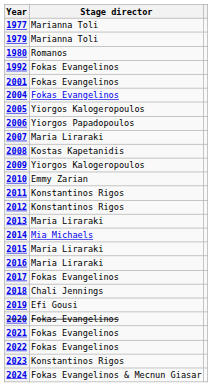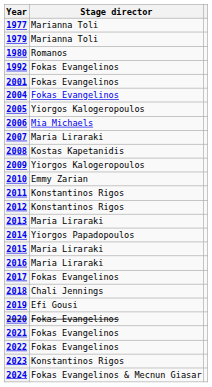 <table class="wikitable plainrowheaders">
 <tr>
 <th>Year</th>
 <th>Stage director</th>
 <th></th>
 </tr>
 <tr>
 <th scope="row"><a href='#'>1977</a></th>
 <td>Marianna Toli</td>
 <td></td>
 </tr>
 <tr>
 <th scope="row"><a href='#'>1979</a></th>
 <td>Marianna Toli</td>
 <td></td>
 </tr>
 <tr>
 <th scope="row"><a href='#'>1980</a></th>
 <td>Romanos</td>
 <td></td>
 </tr>
 <tr>
 <th scope="row"><a href='#'>1992</a></th>
 <td>Fokas Evangelinos</td>
 <td></td>
 </tr>
 <tr>
 <th scope="row"><a href='#'>2001</a></th>
 <td>Fokas Evangelinos</td>
 <td></td>
 </tr>
 <tr>
 <th scope="row"><a href='#'>2004</a></th>
 <td><a href='#'>Fokas Evangelinos</a></td>
 <td></td>
 </tr>
 <tr>
 <th scope="row"><a href='#'>2005</a></th>
 <td>Yiorgos Kalogeropoulos</td>
 <td></td>
 </tr>
 <tr>
 <th scope="row"><a href='#'>2006</a></th>
-<td>Yiorgos Papadopoulos</td>
+<td><a href='#'>Mia Michaels</a></td>
 <td></td>
 </tr>
 <tr>
 <th scope="row"><a href='#'>2007</a></th>
 <td>Maria Liraraki</td>
 <td></td>
 </tr>
 <tr>
 <th scope="row"><a href='#'>2008</a></th>
 <td>Kostas Kapetanidis</td>
 <td></td>
 </tr>
 <tr>
 <th scope="row"><a href='#'>2009</a></th>
 <td>Yiorgos Kalogeropoulos</td>
 <td></td>
 </tr>
 <tr>
 <th scope="row"><a href='#'>2010</a></th>
 <td>Emmy Zarian</td>
 <td></td>
 </tr>
 <tr>
 <th scope="row"><a href='#'>2011</a></th>
 <td>Konstantinos Rigos</td>
 <td></td>
 </tr>
 <tr>
 <th scope="row"><a href='#'>2012</a></th>
 <td>Konstantinos Rigos</td>
 <td></td>
 </tr>
 <tr>
 <th scope="row"><a href='#'>2013</a></th>
 <td>Maria Liraraki</td>
 <td></td>
 </tr>
 <tr>
 <th scope="row"><a href='#'>2014</a></th>
-<td><a href='#'>Mia Michaels</a></td>
+<td>Yiorgos Papadopoulos</td>
 <td></td>
 </tr>
 <tr>
 <th scope="row"><a href='#'>2015</a></th>
 <td>Maria Liraraki</td>
 <td></td>
 </tr>
 <tr>
 <th scope="row"><a href='#'>2016</a></th>
 <td>Maria Liraraki</td>
 <td></td>
 </tr>
 <tr>
 <th scope="row"><a href='#'>2017</a></th>
 <td>Fokas Evangelinos</td>
 <td></td>
 </tr>
 <tr>
 <th scope="row"><a href='#'>2018</a></th>
 <td>Chali Jennings</td>
 <td></td>
 </tr>
 <tr>
 <th scope="row"><a href='#'>2019</a></th>
 <td>Efi Gousi</td>
 <td></td>
 </tr>
 <tr>
 <th scope="row"><s><a href='#'>2020</a></s></th>
 <td><s>Fokas Evangelinos</s></td>
 <td></td>
 </tr>
 <tr>
 <th scope="row"><a href='#'>2021</a></th>
 <td>Fokas Evangelinos</td>
 <td></td>
 </tr>
 <tr>
 <th scope="row"><a href='#'>2022</a></th>
 <td>Fokas Evangelinos</td>
 <td></td>
 </tr>
 <tr>
 <th scope="row"><a href='#'>2023</a></th>
 <td>Konstantinos Rigos</td>
 <td></td>
 </tr>
 <tr>
 <th scope="row"><a href='#'>2024</a></th>
 <td>Fokas Evangelinos & Mecnun Giasar</td>
 <td></td>
 </tr>
 </table>
